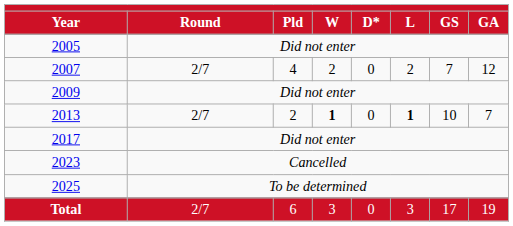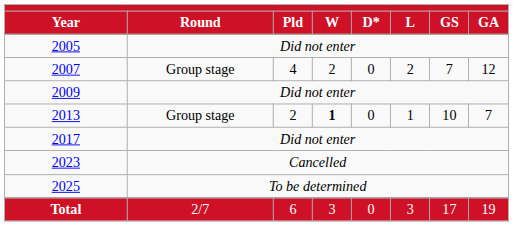 <table class="wikitable" style="text-align: center;font-size:95%;">
 <tr>
 <th colspan="8" style="background: #CE1126; color: #FFFFFF;"><a href='#'></a></th>
 </tr>
 <tr style="color:white;">
 <th style="background:#CE1126;" width=125>Year</th>
 <th style="background:#CE1126;" width=150>Round</th>
 <th style="background:#CE1126;" width=35>Pld</th>
 <th style="background:#CE1126;" width=35>W</th>
 <th style="background:#CE1126;" width=35>D*</th>
 <th style="background:#CE1126;" width=35>L</th>
 <th style="background:#CE1126;" width=35>GS</th>
 <th style="background:#CE1126;" width=35>GA</th>
 </tr>
 <tr>
 </tr>
 <tr bgcolor=>
 <td> <a href='#'>2005</a></td>
 <td colspan="7"><em>Did not enter</em></td>
 </tr>
 <tr bgcolor=>
 <td> <a href='#'>2007</a></td>
-<td>2/7</td>
+<td>Group stage</td>
 <td>4</td>
 <td>2</td>
 <td>0</td>
 <td>2</td>
 <td>7</td>
 <td>12</td>
 </tr>
 <tr bgcolor=>
 <td> <a href='#'>2009</a></td>
 <td colspan="7"><em>Did not enter</em></td>
 </tr>
 <tr bgcolor=>
 <td> <a href='#'>2013</a></td>
-<td>2/7</td>
+<td>Group stage</td>
 <td>2</td>
 <td><strong>1</strong></td>
 <td>0</td>
-<td><strong>1</strong></td>
+<td>1</td>
 <td>10</td>
 <td>7</td>
 </tr>
 <tr bgcolor=>
 <td> <a href='#'>2017</a></td>
 <td colspan="7"><em>Did not enter</em></td>
 </tr>
 <tr bgcolor=>
 <td> <a href='#'>2023</a></td>
 <td colspan="7"><em>Cancelled</em></td>
 </tr>
 <tr bgcolor=>
 <td> <a href='#'>2025</a></td>
 <td colspan="7"><em>To be determined</em></td>
 </tr>
 <tr>
 </tr>
 <tr bgcolor="#CE1126" style="color:white;">
 <td><strong>Total</strong></td>
 <td>2/7</td>
 <td>6</td>
 <td>3</td>
 <td>0</td>
 <td>3</td>
 <td>17</td>
 <td>19</td>
 </tr>
 </table>
